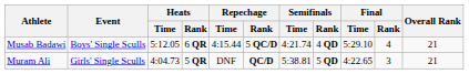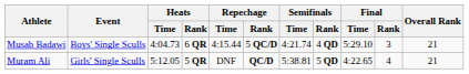 <table class="wikitable" style="font-size:90%">
 <tr>
 <th rowspan="2">Athlete</th>
 <th rowspan="2">Event</th>
 <th colspan="2">Heats</th>
 <th colspan="2">Repechage</th>
 <th colspan="2">Semifinals</th>
 <th colspan="2">Final</th>
 <th rowspan="2">Overall Rank</th>
 </tr>
 <tr>
 <th>Time</th>
 <th>Rank</th>
 <th>Time</th>
 <th>Rank</th>
 <th>Time</th>
 <th>Rank</th>
 <th>Time</th>
 <th>Rank</th>
 </tr>
 <tr>
 <td><a href='#'>Musab Badawi</a></td>
 <td><a href='#'>Boys' Single Sculls</a></td>
-<td align=center>5:12.05</td>
+<td align=center>4:04.73</td>
 <td align=center>6 <strong>QR</strong></td>
 <td align=center>4:15.44</td>
 <td align=center>5 <strong>QC/D</strong></td>
 <td align=center>4:21.74</td>
 <td align=center>4 <strong>QD</strong></td>
 <td align=center>5:29.10</td>
-<td align=center>4</td>
+<td align=center>3</td>
 <td align=center>21</td>
 </tr>
 <tr>
 <td><a href='#'>Muram Ali</a></td>
 <td><a href='#'>Girls' Single Sculls</a></td>
-<td align=center>4:04.73</td>
+<td align=center>5:12.05</td>
 <td align=center>5 <strong>QR</strong></td>
 <td align=center>DNF</td>
 <td align=center><strong>QC/D</strong></td>
 <td align=center>5:38.81</td>
 <td align=center>5 <strong>QD</strong></td>
 <td align=center>4:22.65</td>
-<td align=center>3</td>
+<td align=center>4</td>
 <td align=center>21</td>
 </tr>
 </table>
